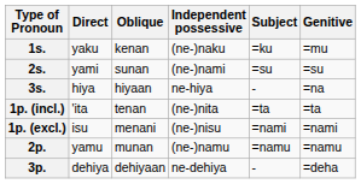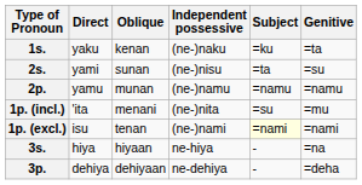 <table class="wikitable">
 <tr>
 <th>Type of<br> Pronoun</th>
 <th c=01>Direct</th>
 <th c=02>Oblique</th>
 <th c=03>Independent<br> possessive</th>
 <th c=04>Subject</th>
 <th c=05>Genitive</th>
 </tr>
 <tr>
 <th>1s.</th>
 <td c=01>yaku</td>
 <td c=02>kenan</td>
 <td c=03>(ne-)naku</td>
 <td c=04>=ku</td>
-<td c=05>=mu</td>
+<td c=05>=ta</td>
 </tr>
 <tr>
 <th>2s.</th>
 <td c=01>yami</td>
 <td c=02>sunan</td>
+<td c=03>(ne-)nisu</td>
+<td c=04>=ta</td>
+<td c=05>=su</td>
+</tr>
+<tr>
+<th>2p.</th>
+<td c=01>yamu</td>
+<td c=02>munan</td>
+<td c=03>(ne-)namu</td>
+<td c=04>=namu</td>
+<td c=05>=namu</td>
+</tr>
+<tr>
+<th>1p. (incl.)</th>
+<td c=01>'ita</td>
+<td c=02>menani</td>
+<td c=03>(ne-)nita</td>
+<td c=04>=su</td>
+<td c=05>=mu</td>
+</tr>
+<tr>
+<th>1p. (excl.)</th>
+<td c=01>isu</td>
+<td c=02>tenan</td>
 <td c=03>(ne-)nami</td>
-<td c=04>=su</td>
-<td c=05>=su</td>
+<td c=04 style="background: lightyellow;">=nami</td>
+<td c=05>=nami</td>
 </tr>
 <tr>
 <th>3s.</th>
 <td c=01>hiya</td>
 <td c=02>hiyaan</td>
 <td c=03>ne-hiya</td>
 <td c=04>-</td>
 <td c=05>=na</td>
 </tr>
 <tr>
-<th>1p. (incl.)</th>
-<td c=01>'ita</td>
-<td c=02>tenan</td>
-<td c=03>(ne-)nita</td>
-<td c=04>=ta</td>
-<td c=05>=ta</td>
-</tr>
-<tr>
-<th>1p. (excl.)</th>
-<td c=01>isu</td>
-<td c=02>menani</td>
-<td c=03>(ne-)nisu</td>
-<td c=04>=nami</td>
-<td c=05>=nami</td>
-</tr>
-<tr>
-<th>2p.</th>
-<td c=01>yamu</td>
-<td c=02>munan</td>
-<td c=03>(ne-)namu</td>
-<td c=04>=namu</td>
-<td c=05>=namu</td>
-</tr>
-<tr>
 <th>3p.</th>
 <td c=01>dehiya</td>
 <td c=02>dehiyaan</td>
 <td c=03>ne-dehiya</td>
 <td c=04>-</td>
 <td c=05>=deha</td>
 </tr>
 </table>
